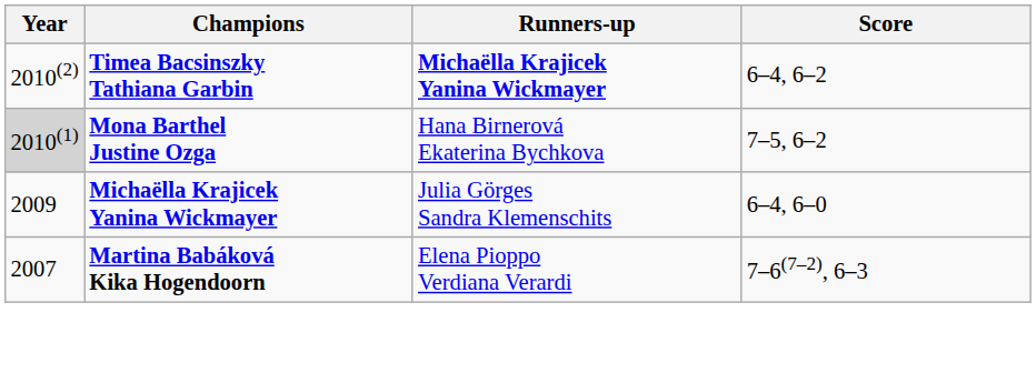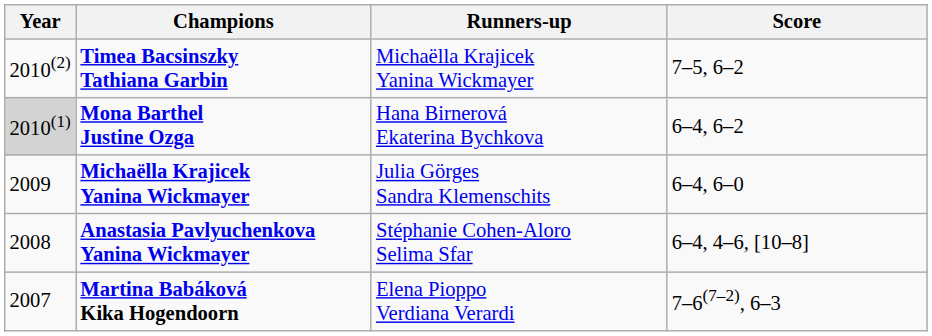 <table class="wikitable" style="font-size:90%">
 <tr>
 <th>Year</th>
 <th width="200">Champions</th>
 <th width="200">Runners-up</th>
 <th width="175">Score</th>
 </tr>
 <tr>
 <td>2010<sup>(2)</sup></td>
 <td> <strong><a href='#'>Timea Bacsinszky</a></strong> <br>  <strong><a href='#'>Tathiana Garbin</a></strong></td>
-<td><strong> <a href='#'>Michaëlla Krajicek</a> <br>  <a href='#'>Yanina Wickmayer</a></strong></td>
-<td>6–4, 6–2</td>
+<td> <a href='#'>Michaëlla Krajicek</a> <br>  <a href='#'>Yanina Wickmayer</a></td>
+<td>7–5, 6–2</td>
 </tr>
 <tr>
 <td style="background: lightgrey;">2010<sup>(1)</sup></td>
 <td> <strong><a href='#'>Mona Barthel</a></strong> <br>  <strong><a href='#'>Justine Ozga</a></strong></td>
 <td> <a href='#'>Hana Birnerová</a> <br>  <a href='#'>Ekaterina Bychkova</a></td>
-<td>7–5, 6–2</td>
+<td>6–4, 6–2</td>
 </tr>
 <tr>
 <td>2009</td>
 <td> <strong><a href='#'>Michaëlla Krajicek</a></strong> <br>  <strong><a href='#'>Yanina Wickmayer</a></strong></td>
 <td> <a href='#'>Julia Görges</a> <br>  <a href='#'>Sandra Klemenschits</a></td>
 <td>6–4, 6–0</td>
 </tr>
 <tr>
+<td>2008</td>
+<td> <strong><a href='#'>Anastasia Pavlyuchenkova</a></strong> <br>  <strong><a href='#'>Yanina Wickmayer</a></strong></td>
+<td> <a href='#'>Stéphanie Cohen-Aloro</a> <br>  <a href='#'>Selima Sfar</a></td>
+<td>6–4, 4–6, [10–8]</td>
+</tr>
+<tr>
 <td>2007</td>
 <td> <strong><a href='#'>Martina Babáková</a></strong> <br>  <strong>Kika Hogendoorn</strong></td>
 <td> <a href='#'>Elena Pioppo</a> <br>  <a href='#'>Verdiana Verardi</a></td>
 <td>7–6<sup>(7–2)</sup>, 6–3</td>
 </tr>
 </table>
